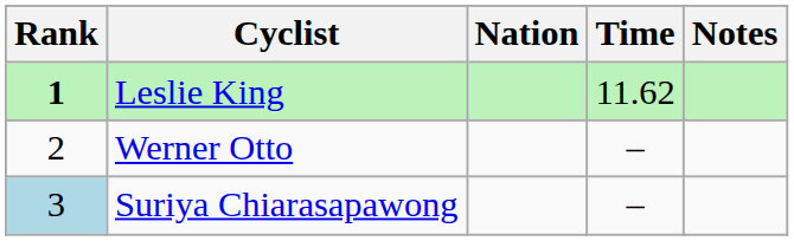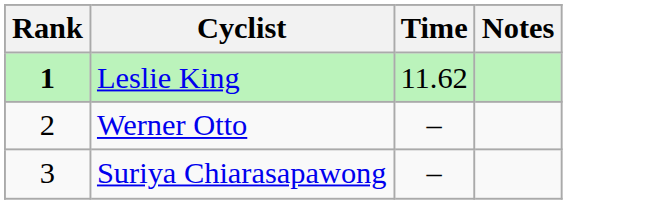 <table class="wikitable sortable" style="text-align:center">
 <tr>
 <th>Rank</th>
 <th>Cyclist</th>
-<th>Nation</th>
 <th>Time</th>
 <th>Notes</th>
 </tr>
 <tr bgcolor=bbf3bb>
 <td><strong>1</strong></td>
 <td align=left data-sort-value="King, Leslie"><a href='#'>Leslie King</a></td>
-<td align=left></td>
 <td>11.62</td>
 <td></td>
 </tr>
 <tr>
 <td>2</td>
 <td align=left data-sort-value="Otto, Werner"><a href='#'>Werner Otto</a></td>
-<td align=left></td>
 <td>–</td>
 <td></td>
 </tr>
 <tr>
-<td style="background: lightblue;">3</td>
+<td>3</td>
 <td align=left><a href='#'>Suriya Chiarasapawong</a></td>
-<td align=left></td>
 <td>–</td>
 <td></td>
 </tr>
 </table>
